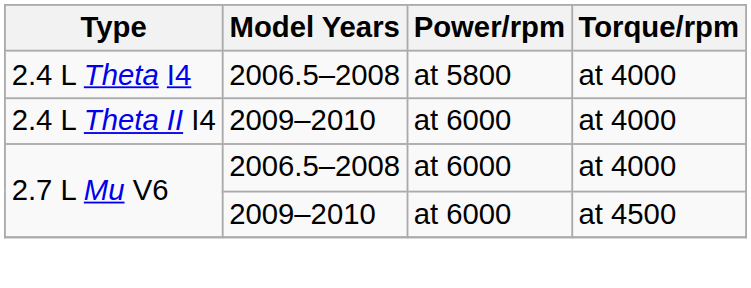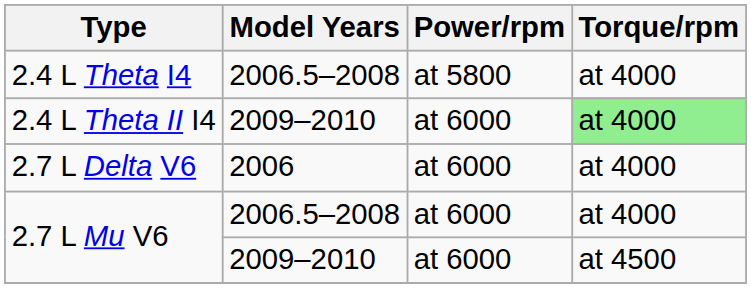 <table class="wikitable">
 <tr>
 <th>Type</th>
 <th>Model Years</th>
 <th>Power/rpm</th>
 <th>Torque/rpm</th>
 </tr>
 <tr>
 <td> 2.4 L <a href='#'><em>Theta</em></a> <a href='#'>I4</a></td>
 <td>2006.5–2008</td>
 <td> at 5800</td>
 <td> at 4000</td>
 </tr>
 <tr>
 <td> 2.4 L <a href='#'><em>Theta II</em></a> I4</td>
 <td>2009–2010</td>
 <td> at 6000</td>
+<td style="background: lightgreen;"> at 4000</td>
+</tr>
+<tr>
+<td>  2.7 L <em><a href='#'>Delta</a></em> <a href='#'>V6</a></td>
+<td>2006</td>
+<td> at 6000</td>
 <td> at 4000</td>
 </tr>
 <tr>
 <td rowspan="2"> 2.7 L <a href='#'><em>Mu</em></a> V6</td>
 <td>2006.5–2008</td>
 <td> at 6000</td>
 <td> at 4000</td>
 </tr>
 <tr>
 <td>2009–2010</td>
 <td> at 6000</td>
 <td> at 4500</td>
 </tr>
 <tr>
 </tr>
 </table>
